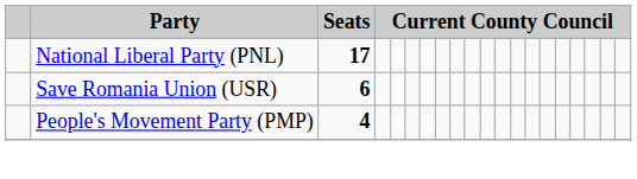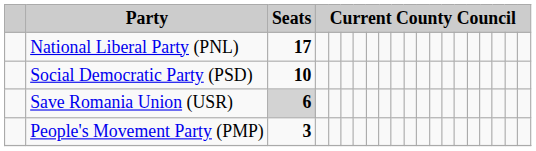 <table class="wikitable">
 <tr>
 <th style="background:#ccc">   </th>
 <th style="background:#ccc">Party</th>
 <th style="background:#ccc">Seats</th>
 <th style="background:#ccc" colspan="17">Current County Council</th>
 </tr>
 <tr>
 <td>  </td>
 <td><a href='#'>National Liberal Party</a> (PNL)</td>
 <td style="text-align: right"><strong>17</strong></td>
 <td>  </td>
 <td>  </td>
 <td>  </td>
 <td>  </td>
 <td>  </td>
 <td>  </td>
 <td>  </td>
 <td>  </td>
 <td>  </td>
 <td>  </td>
 <td>  </td>
 <td>  </td>
 <td>  </td>
 <td>  </td>
 <td>  </td>
 <td>  </td>
 <td>  </td>
 </tr>
 <tr>
 <td>  </td>
+<td><a href='#'>Social Democratic Party</a> (PSD)</td>
+<td style="text-align: right"><strong>10</strong></td>
+<td>  </td>
+<td>  </td>
+<td>  </td>
+<td>  </td>
+<td>  </td>
+<td>  </td>
+<td>  </td>
+<td>  </td>
+<td>  </td>
+<td>  </td>
+<td> </td>
+<td> </td>
+<td> </td>
+<td> </td>
+<td> </td>
+<td> </td>
+<td> </td>
+</tr>
+<tr>
+<td>  </td>
 <td><a href='#'>Save Romania Union</a> (USR)</td>
-<td style="text-align: right"><strong>6</strong></td>
+<td style="background: lightgrey; text-align: right"><strong>6</strong></td>
 <td>  </td>
 <td>  </td>
 <td>  </td>
 <td>  </td>
 <td>  </td>
 <td>  </td>
 <td> </td>
 <td> </td>
 <td> </td>
 <td> </td>
 <td> </td>
 <td> </td>
 <td> </td>
 <td> </td>
 <td> </td>
 <td> </td>
 <td> </td>
 </tr>
 <tr>
 <td>  </td>
 <td><a href='#'>People's Movement Party</a> (PMP)</td>
-<td style="text-align: right"><strong>4</strong></td>
+<td style="text-align: right"><strong>3</strong></td>
 <td>  </td>
 <td>  </td>
 <td>  </td>
 <td> </td>
 <td> </td>
 <td> </td>
 <td> </td>
 <td> </td>
 <td> </td>
 <td> </td>
 <td> </td>
 <td> </td>
 <td> </td>
 <td> </td>
 <td> </td>
 <td> </td>
 <td> </td>
 </tr>
 <tr>
 </tr>
 </table>
